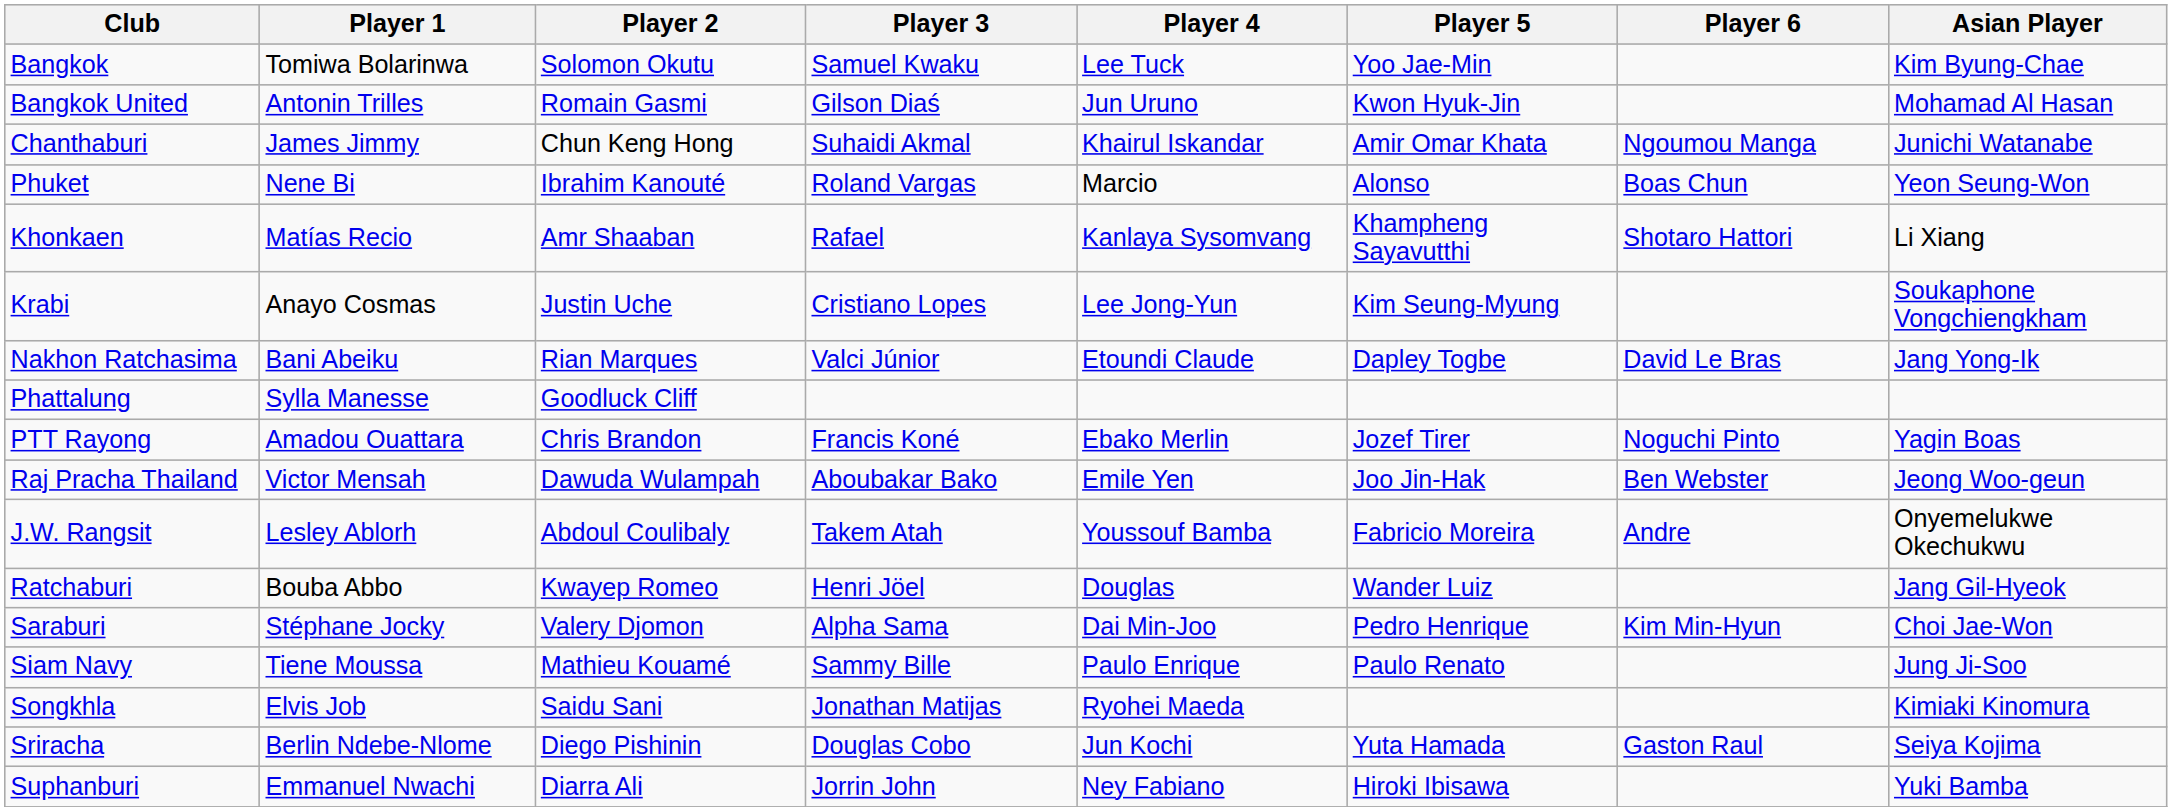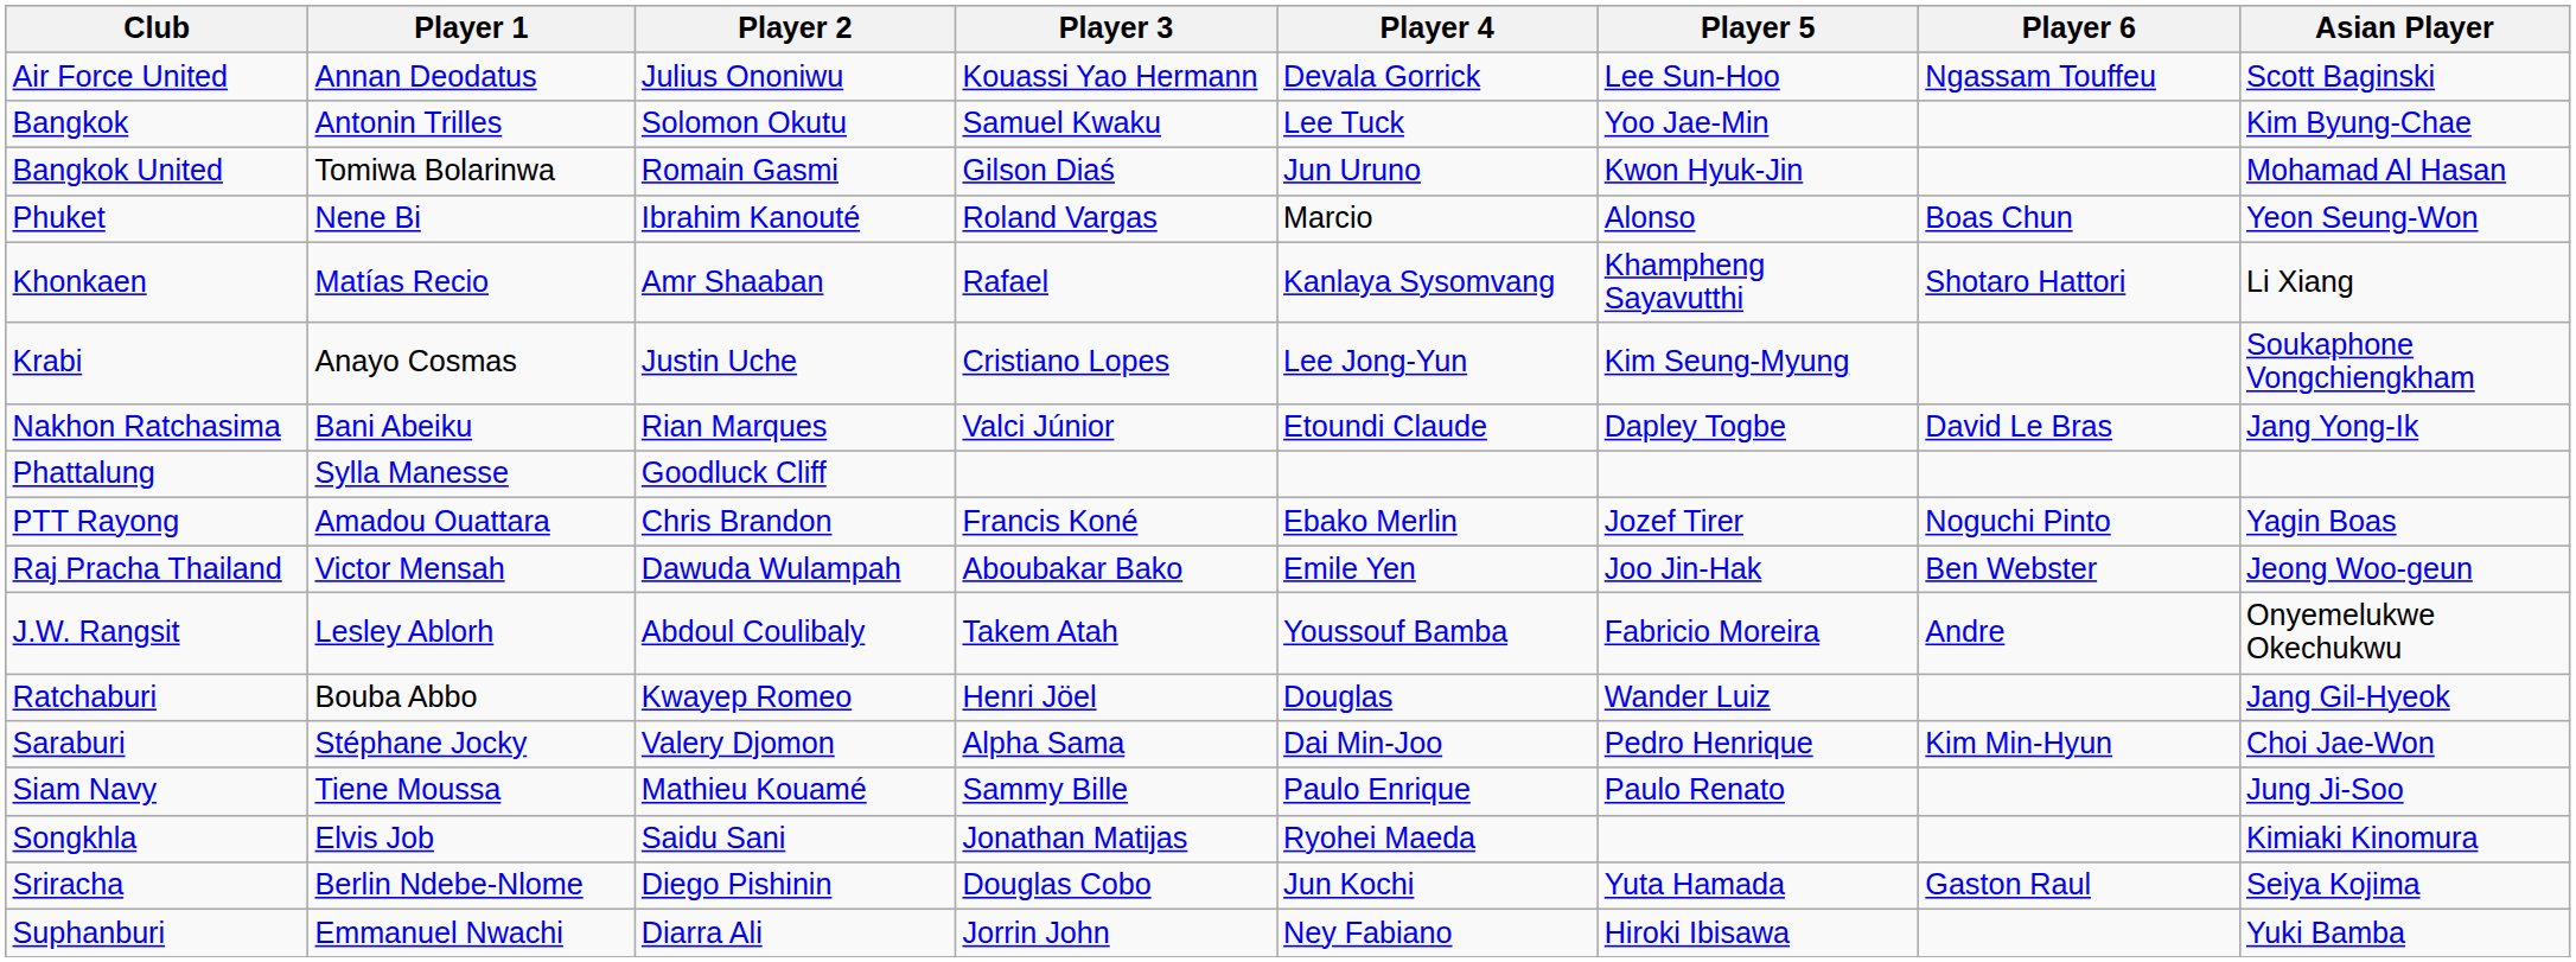 <table class="wikitable" border="1">
 <tr>
 <th width="155">Club</th>
 <th width="168">Player 1</th>
 <th width="165">Player 2</th>
 <th width="165">Player 3</th>
 <th width="165">Player 4</th>
 <th width="165">Player 5</th>
 <th width="165">Player 6</th>
 <th width="170">Asian Player</th>
 </tr>
 <tr>
+<td><a href='#'>Air Force United</a></td>
+<td> <a href='#'>Annan Deodatus</a></td>
+<td> <a href='#'>Julius Ononiwu</a></td>
+<td> <a href='#'>Kouassi Yao Hermann</a></td>
+<td> <a href='#'>Devala Gorrick</a></td>
+<td> <a href='#'>Lee Sun-Hoo</a></td>
+<td> <a href='#'>Ngassam Touffeu</a></td>
+<td> <a href='#'>Scott Baginski</a></td>
+</tr>
+<tr>
 <td><a href='#'>Bangkok</a></td>
-<td> Tomiwa Bolarinwa</td>
+<td> <a href='#'>Antonin Trilles</a></td>
 <td> <a href='#'>Solomon Okutu</a></td>
 <td> <a href='#'>Samuel Kwaku</a></td>
 <td> <a href='#'>Lee Tuck</a></td>
 <td> <a href='#'>Yoo Jae-Min</a></td>
 <td></td>
 <td> <a href='#'>Kim Byung-Chae</a></td>
 </tr>
 <tr>
 <td><a href='#'>Bangkok United</a></td>
-<td> <a href='#'>Antonin Trilles</a></td>
+<td> Tomiwa Bolarinwa</td>
 <td> <a href='#'>Romain Gasmi</a></td>
 <td> <a href='#'>Gilson Diaś</a></td>
 <td> <a href='#'>Jun Uruno</a></td>
 <td> <a href='#'>Kwon Hyuk-Jin</a></td>
 <td></td>
 <td> <a href='#'>Mohamad Al Hasan</a></td>
-</tr>
-<tr>
-<td><a href='#'>Chanthaburi</a></td>
-<td> <a href='#'>James Jimmy</a></td>
-<td> Chun Keng Hong</td>
-<td> <a href='#'>Suhaidi Akmal</a></td>
-<td> <a href='#'>Khairul Iskandar</a></td>
-<td> <a href='#'>Amir Omar Khata</a></td>
-<td> <a href='#'>Ngoumou Manga</a></td>
-<td> <a href='#'>Junichi Watanabe</a></td>
 </tr>
 <tr>
 <td><a href='#'>Phuket</a></td>
 <td> <a href='#'>Nene Bi</a></td>
 <td> <a href='#'>Ibrahim Kanouté</a></td>
 <td> <a href='#'>Roland Vargas</a></td>
 <td> Marcio</td>
 <td> <a href='#'>Alonso</a></td>
 <td> <a href='#'>Boas Chun</a></td>
 <td> <a href='#'>Yeon Seung-Won</a></td>
 </tr>
 <tr>
 <td><a href='#'>Khonkaen</a></td>
 <td> <a href='#'>Matías Recio</a></td>
 <td> <a href='#'>Amr Shaaban</a></td>
 <td> <a href='#'>Rafael</a></td>
 <td> <a href='#'>Kanlaya Sysomvang</a></td>
 <td> <a href='#'>Khampheng Sayavutthi</a></td>
 <td> <a href='#'>Shotaro Hattori</a></td>
 <td> Li Xiang</td>
 </tr>
 <tr>
 <td><a href='#'>Krabi</a></td>
 <td> Anayo Cosmas</td>
 <td> <a href='#'>Justin Uche</a></td>
 <td> <a href='#'>Cristiano Lopes</a></td>
 <td> <a href='#'>Lee Jong-Yun</a></td>
 <td> <a href='#'>Kim Seung-Myung</a></td>
 <td></td>
 <td> <a href='#'>Soukaphone Vongchiengkham</a></td>
 </tr>
 <tr>
 <td><a href='#'>Nakhon Ratchasima</a></td>
 <td> <a href='#'>Bani Abeiku</a></td>
 <td> <a href='#'>Rian Marques</a></td>
 <td> <a href='#'>Valci Júnior</a></td>
 <td> <a href='#'>Etoundi Claude</a></td>
 <td> <a href='#'>Dapley Togbe</a></td>
 <td> <a href='#'>David Le Bras</a></td>
 <td> <a href='#'>Jang Yong-Ik</a></td>
 </tr>
 <tr>
 <td><a href='#'>Phattalung</a></td>
 <td> <a href='#'>Sylla Manesse</a></td>
 <td> <a href='#'>Goodluck Cliff</a></td>
 <td></td>
 <td></td>
 <td></td>
 <td></td>
 <td></td>
 </tr>
 <tr>
 <td><a href='#'>PTT Rayong</a></td>
 <td> <a href='#'>Amadou Ouattara</a></td>
 <td> <a href='#'>Chris Brandon</a></td>
 <td> <a href='#'>Francis Koné</a></td>
 <td> <a href='#'>Ebako Merlin</a></td>
 <td> <a href='#'>Jozef Tirer</a></td>
 <td> <a href='#'>Noguchi Pinto</a></td>
 <td> <a href='#'>Yagin Boas</a></td>
 </tr>
 <tr>
 <td><a href='#'>Raj Pracha Thailand</a></td>
 <td> <a href='#'>Victor Mensah</a></td>
 <td> <a href='#'>Dawuda Wulampah</a></td>
 <td> <a href='#'>Aboubakar Bako</a></td>
 <td> <a href='#'>Emile Yen</a></td>
 <td> <a href='#'>Joo Jin-Hak</a></td>
 <td> <a href='#'>Ben Webster</a></td>
 <td> <a href='#'>Jeong Woo-geun</a></td>
 </tr>
 <tr>
 <td><a href='#'>J.W. Rangsit</a></td>
 <td> <a href='#'>Lesley Ablorh</a></td>
 <td> <a href='#'>Abdoul Coulibaly</a></td>
 <td> <a href='#'>Takem Atah</a></td>
 <td> <a href='#'>Youssouf Bamba</a></td>
 <td> <a href='#'>Fabricio Moreira</a></td>
 <td> <a href='#'>Andre</a></td>
 <td> Onyemelukwe Okechukwu</td>
 </tr>
 <tr>
 <td><a href='#'>Ratchaburi</a></td>
 <td> Bouba Abbo</td>
 <td> <a href='#'>Kwayep Romeo</a></td>
 <td> <a href='#'>Henri Jöel</a></td>
 <td> <a href='#'>Douglas</a></td>
 <td> <a href='#'>Wander Luiz</a></td>
 <td></td>
 <td> <a href='#'>Jang Gil-Hyeok</a></td>
 </tr>
 <tr>
 <td><a href='#'>Saraburi</a></td>
 <td> <a href='#'>Stéphane Jocky</a></td>
 <td> <a href='#'>Valery Djomon</a></td>
 <td> <a href='#'>Alpha Sama</a></td>
 <td> <a href='#'>Dai Min-Joo</a></td>
 <td> <a href='#'>Pedro Henrique</a></td>
 <td> <a href='#'>Kim Min-Hyun</a></td>
 <td> <a href='#'>Choi Jae-Won</a></td>
 </tr>
 <tr>
 <td><a href='#'>Siam Navy</a></td>
 <td> <a href='#'>Tiene Moussa</a></td>
 <td> <a href='#'>Mathieu Kouamé</a></td>
 <td> <a href='#'>Sammy Bille</a></td>
 <td> <a href='#'>Paulo Enrique</a></td>
 <td> <a href='#'>Paulo Renato</a></td>
 <td></td>
 <td> <a href='#'>Jung Ji-Soo</a></td>
 </tr>
 <tr>
 <td><a href='#'>Songkhla</a></td>
 <td> <a href='#'>Elvis Job</a></td>
 <td> <a href='#'>Saidu Sani</a></td>
 <td> <a href='#'>Jonathan Matijas</a></td>
 <td> <a href='#'>Ryohei Maeda</a></td>
 <td></td>
 <td></td>
 <td> <a href='#'>Kimiaki Kinomura</a></td>
 </tr>
 <tr>
 <td><a href='#'>Sriracha</a></td>
 <td> <a href='#'>Berlin Ndebe-Nlome</a></td>
 <td> <a href='#'>Diego Pishinin</a></td>
 <td> <a href='#'>Douglas Cobo</a></td>
 <td> <a href='#'>Jun Kochi</a></td>
 <td> <a href='#'>Yuta Hamada</a></td>
 <td> <a href='#'>Gaston Raul</a></td>
 <td> <a href='#'>Seiya Kojima</a></td>
 </tr>
 <tr>
 <td><a href='#'>Suphanburi</a></td>
 <td> <a href='#'>Emmanuel Nwachi</a></td>
 <td> <a href='#'>Diarra Ali</a></td>
 <td> <a href='#'>Jorrin John</a></td>
 <td> <a href='#'>Ney Fabiano</a></td>
 <td> <a href='#'>Hiroki Ibisawa</a></td>
 <td></td>
 <td> <a href='#'>Yuki Bamba</a></td>
 </tr>
 <tr>
 </tr>
 </table>
